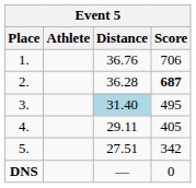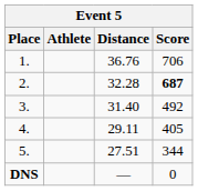 <table class=wikitable style="text-align:center">
 <tr>
 <th colspan=4><strong>Event 5</strong></th>
 </tr>
 <tr>
 <th>Place</th>
 <th>Athlete</th>
 <th>Distance</th>
 <th>Score</th>
 </tr>
 <tr>
 <td width=30>1.</td>
 <td align=left></td>
 <td>36.76</td>
 <td>706</td>
 </tr>
 <tr>
 <td>2.</td>
 <td align=left></td>
-<td>36.28</td>
+<td>32.28</td>
 <td><strong>687</strong></td>
 </tr>
 <tr>
 <td>3.</td>
 <td align=left></td>
-<td style="background: lightblue;">31.40</td>
-<td>495</td>
+<td>31.40</td>
+<td>492</td>
 </tr>
 <tr>
 <td>4.</td>
 <td align=left></td>
 <td>29.11</td>
 <td>405</td>
 </tr>
 <tr>
 <td>5.</td>
 <td align=left></td>
 <td>27.51</td>
-<td>342</td>
+<td>344</td>
 </tr>
 <tr>
 <td><strong>DNS</strong></td>
 <td align=left></td>
 <td>—</td>
 <td>0</td>
 </tr>
 </table>
